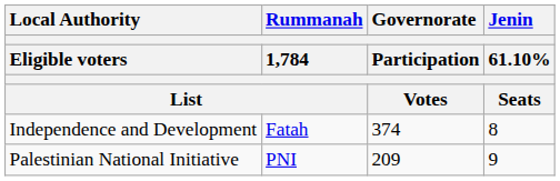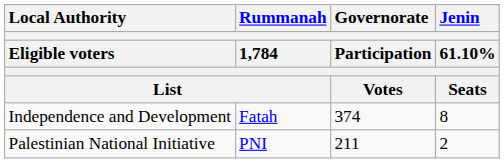 <table class="wikitable">
 <tr>
 <th style="text-align:left;">Local Authority</th>
 <th style="text-align:left;"><a href='#'>Rummanah</a></th>
 <th style="text-align:left;">Governorate</th>
 <th style="text-align:left;"><a href='#'>Jenin</a></th>
 </tr>
 <tr>
 <th colspan=4></th>
 </tr>
 <tr>
 <th style="text-align:left;">Eligible voters</th>
 <th style="text-align:left;">1,784</th>
 <th style="text-align:left;">Participation</th>
 <th style="text-align:left;">61.10%</th>
 </tr>
 <tr>
 <th colspan=4></th>
 </tr>
 <tr>
 <th colspan=2>List</th>
 <th>Votes</th>
 <th>Seats</th>
 </tr>
 <tr>
 <td>Independence and Development</td>
 <td><a href='#'>Fatah</a></td>
 <td>374</td>
 <td>8</td>
 </tr>
 <tr>
 <td>Palestinian National Initiative</td>
 <td><a href='#'>PNI</a></td>
-<td>209</td>
-<td>9</td>
+<td>211</td>
+<td>2</td>
 </tr>
 </table>
